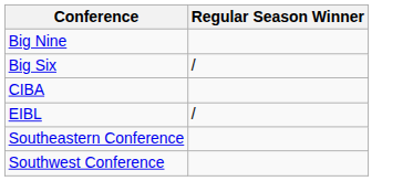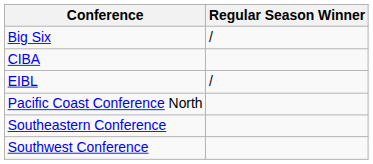 <table class="wikitable">
 <tr>
 <th>Conference</th>
 <th>Regular Season Winner</th>
-</tr>
-<tr>
-<td><a href='#'>Big Nine</a></td>
-<td></td>
 </tr>
 <tr>
 <td><a href='#'>Big Six</a></td>
 <td>/</td>
 </tr>
 <tr>
 <td><a href='#'>CIBA</a></td>
 <td></td>
 </tr>
 <tr>
 <td><a href='#'>EIBL</a></td>
 <td>/</td>
 </tr>
 <tr>
+<td><a href='#'>Pacific Coast Conference</a> North</td>
+<td></td>
+</tr>
+<tr>
 <td><a href='#'>Southeastern Conference</a></td>
 <td></td>
 </tr>
 <tr>
 <td><a href='#'>Southwest Conference</a></td>
 <td></td>
 </tr>
 </table>
